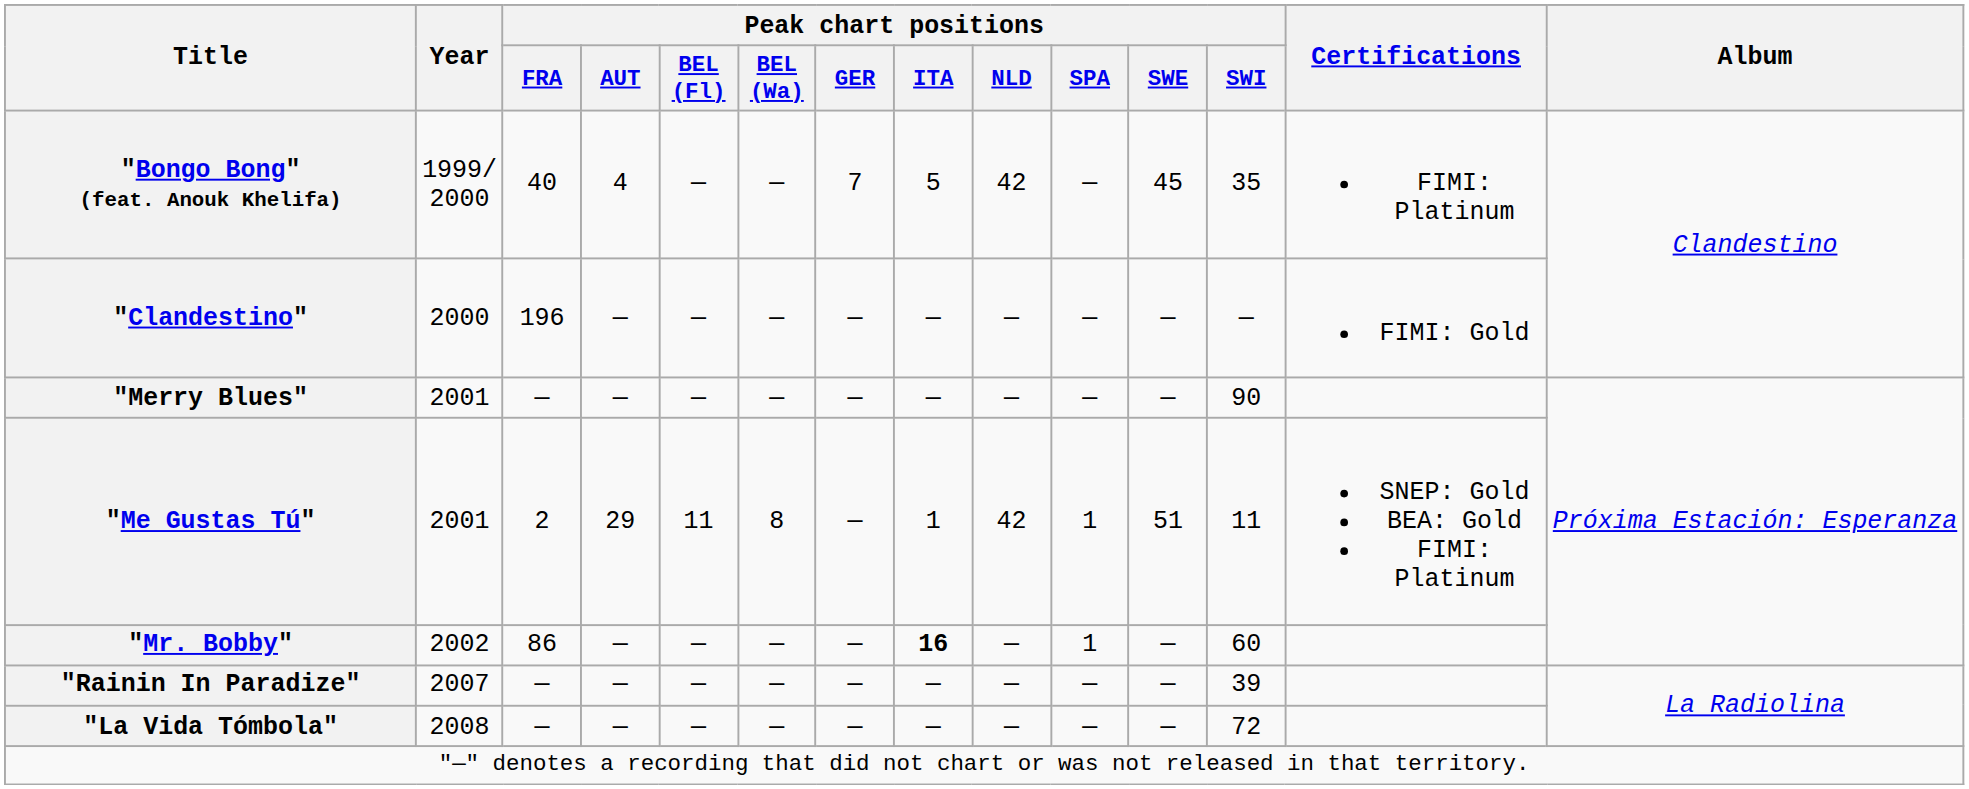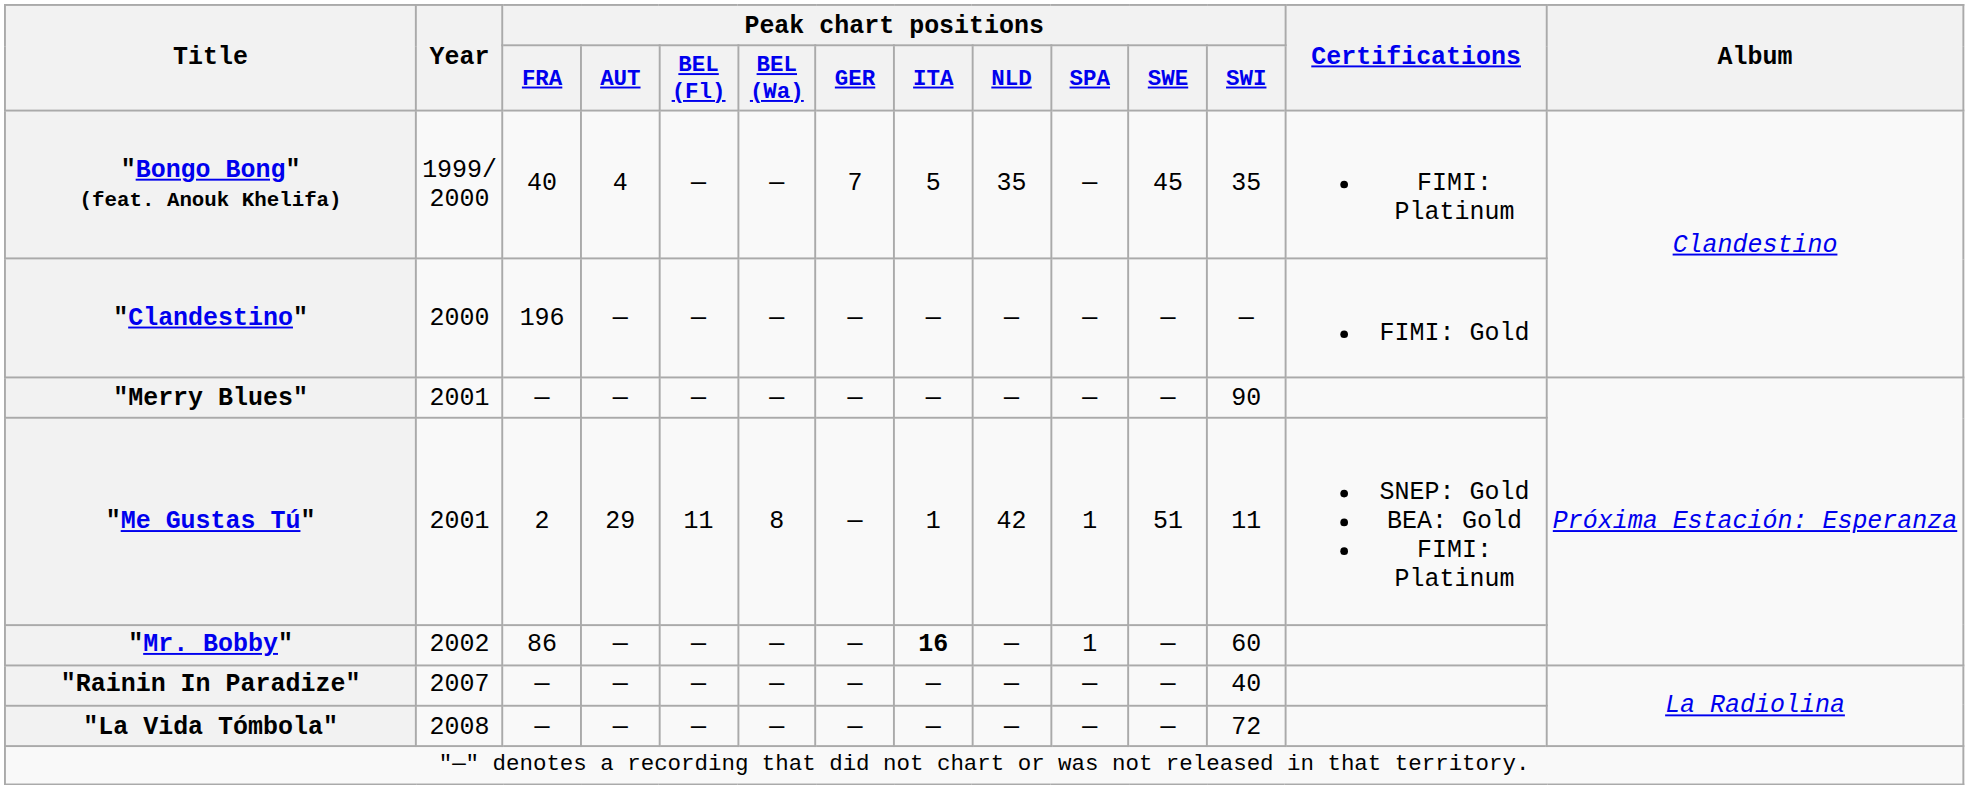 <table class="wikitable plainrowheaders" style="text-align:center;">
 <tr>
 <th scope="col" rowspan="2" style="width:16em;">Title</th>
 <th scope="col" rowspan="2">Year</th>
 <th colspan="10">Peak chart positions</th>
 <th scope="col" rowspan="2" style="width:10em;"><a href='#'>Certifications</a></th>
 <th scope="col" rowspan="2">Album</th>
 </tr>
 <tr>
 <th scope="col" style="width:3em;font-size:90%;"><a href='#'>FRA</a><br></th>
 <th scope="col" style="width:3em;font-size:90%;"><a href='#'>AUT</a><br></th>
 <th scope="col" style="width:3em;font-size:90%;"><a href='#'>BEL<br>(Fl)</a><br></th>
 <th scope="col" style="width:3em;font-size:90%;"><a href='#'>BEL<br>(Wa)</a><br></th>
 <th scope="col" style="width:3em;font-size:90%;"><a href='#'>GER</a><br></th>
 <th scope="col" style="width:3em;font-size:90%;"><a href='#'>ITA</a><br></th>
 <th scope="col" style="width:3em;font-size:90%;"><a href='#'>NLD</a><br></th>
 <th scope="col" style="width:3em;font-size:90%;"><a href='#'>SPA</a><br></th>
 <th scope="col" style="width:3em;font-size:90%;"><a href='#'>SWE</a><br></th>
 <th scope="col" style="width:3em;font-size:90%;"><a href='#'>SWI</a><br></th>
 </tr>
 <tr>
 <th scope="row">"<a href='#'>Bongo Bong</a>" <br><small>(feat. Anouk Khelifa)</small></th>
 <td>1999/<br>2000</td>
 <td>40</td>
 <td>4</td>
 <td>—</td>
 <td>—</td>
 <td>7</td>
 <td>5</td>
-<td>42</td>
+<td>35</td>
 <td>—</td>
 <td>45</td>
 <td>35</td>
 <td><br><ul><li>FIMI: Platinum</li></ul></td>
 <td rowspan="2"><em><a href='#'>Clandestino</a></em></td>
 </tr>
 <tr>
 <th scope="row">"<a href='#'>Clandestino</a>"</th>
 <td>2000</td>
 <td>196</td>
 <td>—</td>
 <td>—</td>
 <td>—</td>
 <td>—</td>
 <td>—</td>
 <td>—</td>
 <td>—</td>
 <td>—</td>
 <td>—</td>
 <td><br><ul><li>FIMI: Gold</li></ul></td>
 </tr>
 <tr>
 <th scope="row">"Merry Blues"</th>
 <td>2001</td>
 <td>—</td>
 <td>—</td>
 <td>—</td>
 <td>—</td>
 <td>—</td>
 <td>—</td>
 <td>—</td>
 <td>—</td>
 <td>—</td>
 <td>90</td>
 <td></td>
 <td rowspan="3"><em><a href='#'>Próxima Estación: Esperanza</a></em></td>
 </tr>
 <tr>
 <th scope="row">"<a href='#'>Me Gustas Tú</a>"</th>
 <td>2001</td>
 <td>2</td>
 <td>29</td>
 <td>11</td>
 <td>8</td>
 <td>—</td>
 <td>1</td>
 <td>42</td>
 <td>1</td>
 <td>51</td>
 <td>11</td>
 <td><br><ul><li>SNEP: Gold</li><li>BEA: Gold</li><li>FIMI: Platinum</li></ul></td>
 </tr>
 <tr>
 <th scope="row">"<a href='#'>Mr. Bobby</a>"</th>
 <td>2002</td>
 <td>86</td>
 <td>—</td>
 <td>—</td>
 <td>—</td>
 <td>—</td>
 <td><strong>16</strong></td>
 <td>—</td>
 <td>1</td>
 <td>—</td>
 <td>60</td>
 <td></td>
 </tr>
 <tr>
 <th scope="row">"Rainin In Paradize"</th>
 <td>2007</td>
 <td>—</td>
 <td>—</td>
 <td>—</td>
 <td>—</td>
 <td>—</td>
 <td>—</td>
 <td>—</td>
 <td>—</td>
 <td>—</td>
-<td>39</td>
+<td>40</td>
 <td></td>
 <td rowspan="2"><em><a href='#'>La Radiolina</a></em></td>
 </tr>
 <tr>
 <th scope="row">"La Vida Tómbola"</th>
 <td>2008</td>
 <td>—</td>
 <td>—</td>
 <td>—</td>
 <td>—</td>
 <td>—</td>
 <td>—</td>
 <td>—</td>
 <td>—</td>
 <td>—</td>
 <td>72</td>
 <td></td>
 </tr>
 <tr>
 <td colspan="14" style="font-size:90%">"—" denotes a recording that did not chart or was not released in that territory.</td>
 </tr>
 </table>
